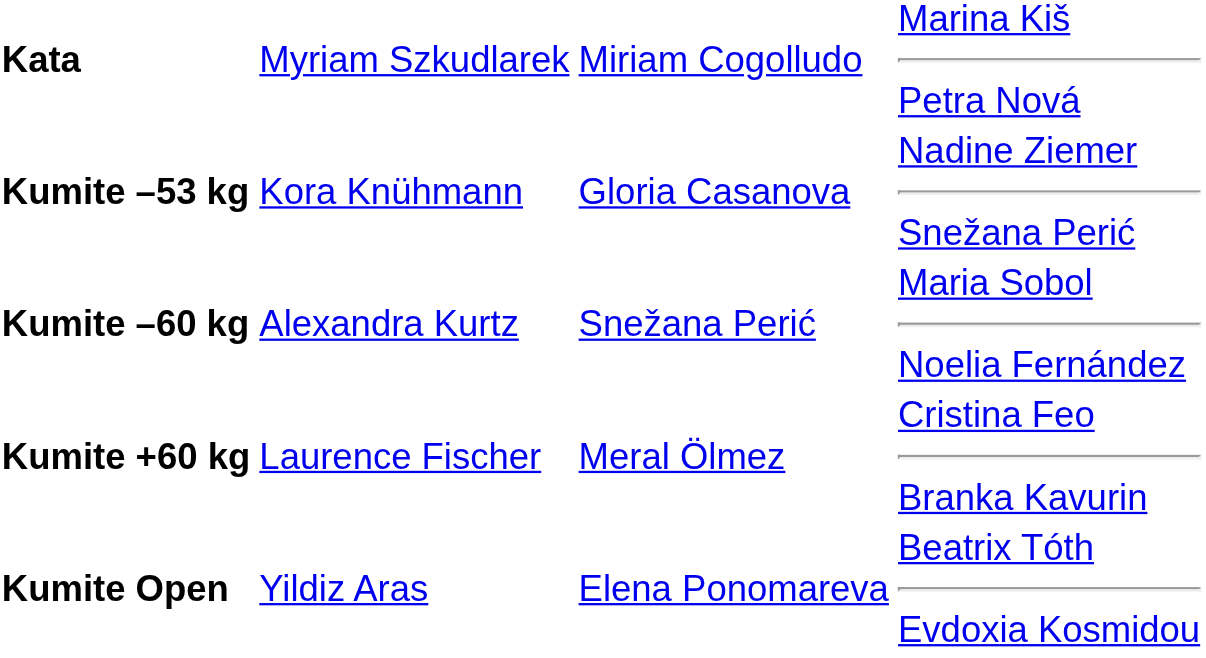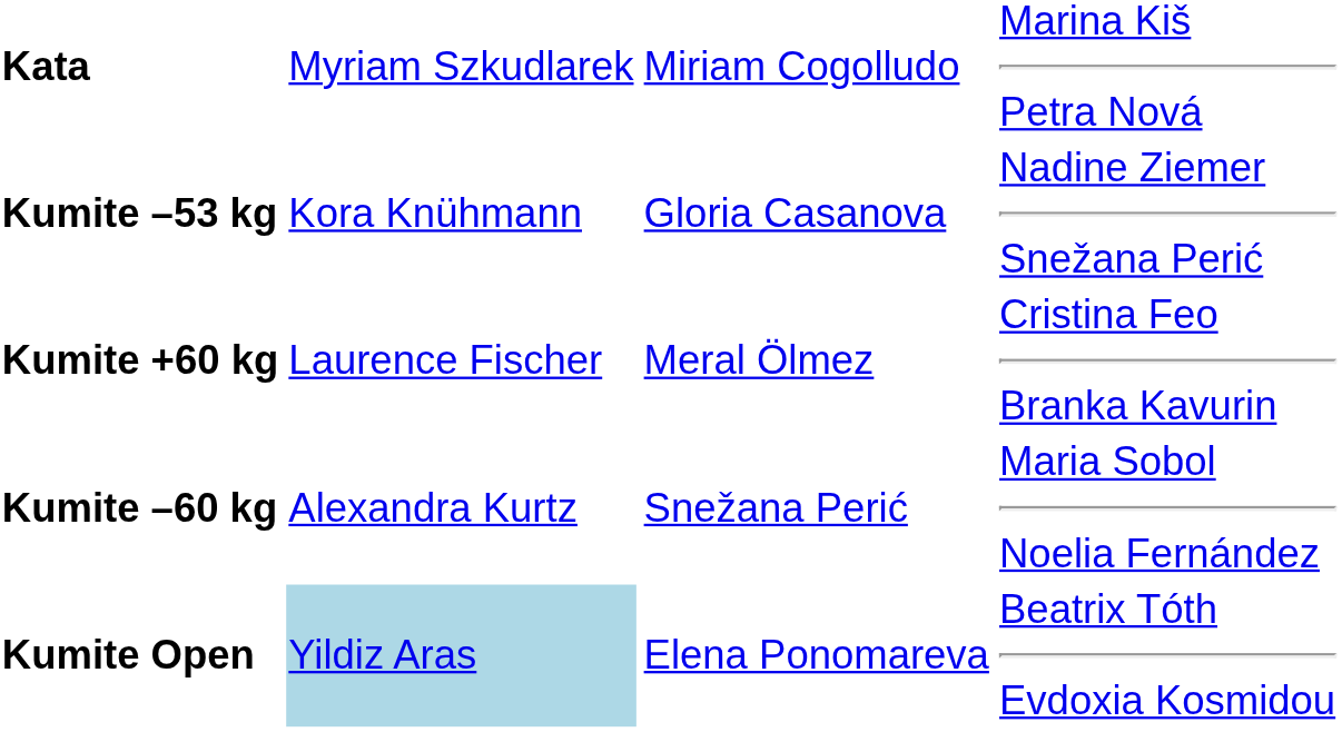 <table>
 <tr>
 <td><strong>Kata</strong></td>
 <td> <a href='#'>Myriam Szkudlarek</a></td>
 <td> <a href='#'>Miriam Cogolludo</a></td>
 <td> <a href='#'>Marina Kiš</a><hr> <a href='#'>Petra Nová</a></td>
 </tr>
 <tr>
 <td><strong>Kumite –53 kg</strong></td>
 <td> <a href='#'>Kora Knühmann</a></td>
 <td> <a href='#'>Gloria Casanova</a></td>
 <td> <a href='#'>Nadine Ziemer</a><hr> <a href='#'>Snežana Perić</a></td>
 </tr>
 <tr>
+<td><strong>Kumite +60 kg</strong></td>
+<td> <a href='#'>Laurence Fischer</a></td>
+<td> <a href='#'>Meral Ölmez</a></td>
+<td> <a href='#'>Cristina Feo</a><hr> <a href='#'>Branka Kavurin</a></td>
+</tr>
+<tr>
 <td><strong>Kumite –60 kg</strong></td>
 <td> <a href='#'>Alexandra Kurtz</a></td>
 <td> <a href='#'>Snežana Perić</a></td>
 <td> <a href='#'>Maria Sobol</a><hr> <a href='#'>Noelia Fernández</a></td>
 </tr>
 <tr>
-<td><strong>Kumite +60 kg</strong></td>
-<td> <a href='#'>Laurence Fischer</a></td>
-<td> <a href='#'>Meral Ölmez</a></td>
-<td> <a href='#'>Cristina Feo</a><hr> <a href='#'>Branka Kavurin</a></td>
-</tr>
-<tr>
 <td><strong>Kumite Open</strong></td>
-<td> <a href='#'>Yildiz Aras</a></td>
+<td style="background: lightblue;"> <a href='#'>Yildiz Aras</a></td>
 <td> <a href='#'>Elena Ponomareva</a></td>
 <td> <a href='#'>Beatrix Tóth</a><hr> <a href='#'>Evdoxia Kosmidou</a></td>
 </tr>
 </table>
